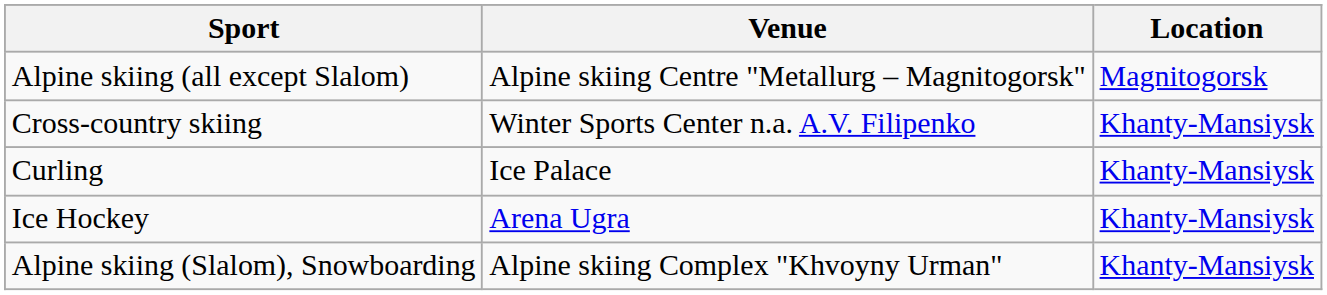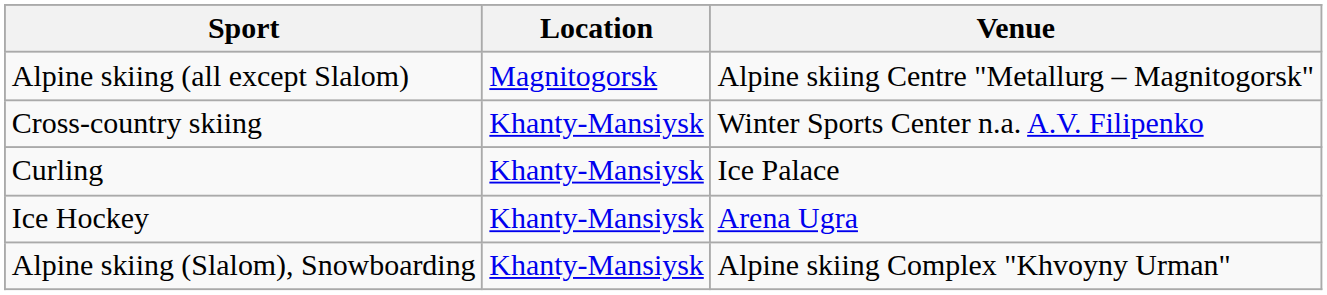 <table class="wikitable sortable">
 <tr>
 <th>Sport</th>
+<th>Location</th>
 <th>Venue</th>
-<th>Location</th>
 </tr>
 <tr>
 <td>Alpine skiing (all except Slalom)</td>
+<td><a href='#'>Magnitogorsk</a></td>
 <td>Alpine skiing Centre "Metallurg – Magnitogorsk"</td>
-<td><a href='#'>Magnitogorsk</a></td>
 </tr>
 <tr>
 <td>Cross-country skiing</td>
+<td><a href='#'>Khanty-Mansiysk</a></td>
 <td>Winter Sports Center n.a. <a href='#'>A.V. Filipenko</a></td>
-<td><a href='#'>Khanty-Mansiysk</a></td>
 </tr>
 <tr>
 <td>Curling</td>
+<td><a href='#'>Khanty-Mansiysk</a></td>
 <td>Ice Palace</td>
-<td><a href='#'>Khanty-Mansiysk</a></td>
 </tr>
 <tr>
 <td>Ice Hockey</td>
+<td><a href='#'>Khanty-Mansiysk</a></td>
 <td><a href='#'>Arena Ugra</a></td>
-<td><a href='#'>Khanty-Mansiysk</a></td>
 </tr>
 <tr>
 <td>Alpine skiing (Slalom), Snowboarding</td>
+<td><a href='#'>Khanty-Mansiysk</a></td>
 <td>Alpine skiing Complex "Khvoyny Urman"</td>
-<td><a href='#'>Khanty-Mansiysk</a></td>
 </tr>
 </table>
